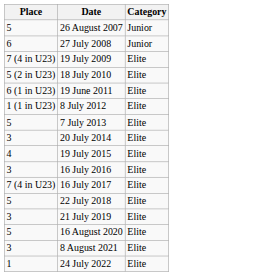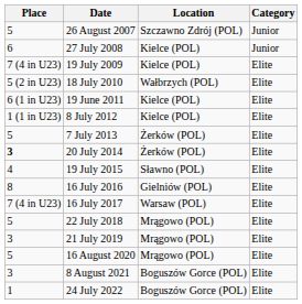 <table class="wikitable">
 <tr>
 <th>Place</th>
 <th>Date</th>
+<th>Location</th>
 <th>Category</th>
 </tr>
 <tr>
 <td>5</td>
 <td>26 August 2007</td>
+<td>Szczawno Zdrój (POL)</td>
 <td>Junior</td>
 </tr>
 <tr>
 <td>6</td>
 <td>27 July 2008</td>
+<td>Kielce (POL)</td>
 <td>Junior</td>
 </tr>
 <tr>
 <td>7 (4 in U23)</td>
 <td>19 July 2009</td>
+<td>Kielce (POL)</td>
 <td>Elite</td>
 </tr>
 <tr>
 <td>5 (2 in U23)</td>
 <td>18 July 2010</td>
+<td>Wałbrzych (POL)</td>
 <td>Elite</td>
 </tr>
 <tr>
 <td>6 (1 in U23)</td>
 <td>19 June 2011</td>
+<td>Kielce (POL)</td>
 <td>Elite</td>
 </tr>
 <tr>
 <td>1 (1 in U23)</td>
 <td>8 July 2012</td>
+<td>Kielce (POL)</td>
 <td>Elite</td>
 </tr>
 <tr>
 <td>5</td>
 <td>7 July 2013</td>
+<td>Żerków (POL)</td>
 <td>Elite</td>
 </tr>
 <tr>
-<td>3</td>
+<td><strong>3</strong></td>
 <td>20 July 2014</td>
+<td>Żerków (POL)</td>
 <td>Elite</td>
 </tr>
 <tr>
 <td>4</td>
 <td>19 July 2015</td>
+<td>Sławno (POL)</td>
 <td>Elite</td>
 </tr>
 <tr>
-<td>3</td>
+<td>8</td>
 <td>16 July 2016</td>
+<td>Gielniów (POL)</td>
 <td>Elite</td>
 </tr>
 <tr>
 <td>7 (4 in U23)</td>
 <td>16 July 2017</td>
+<td>Warsaw (POL)</td>
 <td>Elite</td>
 </tr>
 <tr>
 <td>5</td>
 <td>22 July 2018</td>
+<td>Mrągowo (POL)</td>
 <td>Elite</td>
 </tr>
 <tr>
 <td>3</td>
 <td>21 July 2019</td>
+<td>Mrągowo (POL)</td>
 <td>Elite</td>
 </tr>
 <tr>
 <td>5</td>
 <td>16 August 2020</td>
+<td>Mrągowo (POL)</td>
 <td>Elite</td>
 </tr>
 <tr>
 <td>3</td>
 <td>8 August 2021</td>
+<td>Boguszów Gorce (POL)</td>
 <td>Elite</td>
 </tr>
 <tr>
 <td>1</td>
 <td>24 July 2022</td>
+<td>Boguszów Gorce (POL)</td>
 <td>Elite</td>
 </tr>
 </table>
